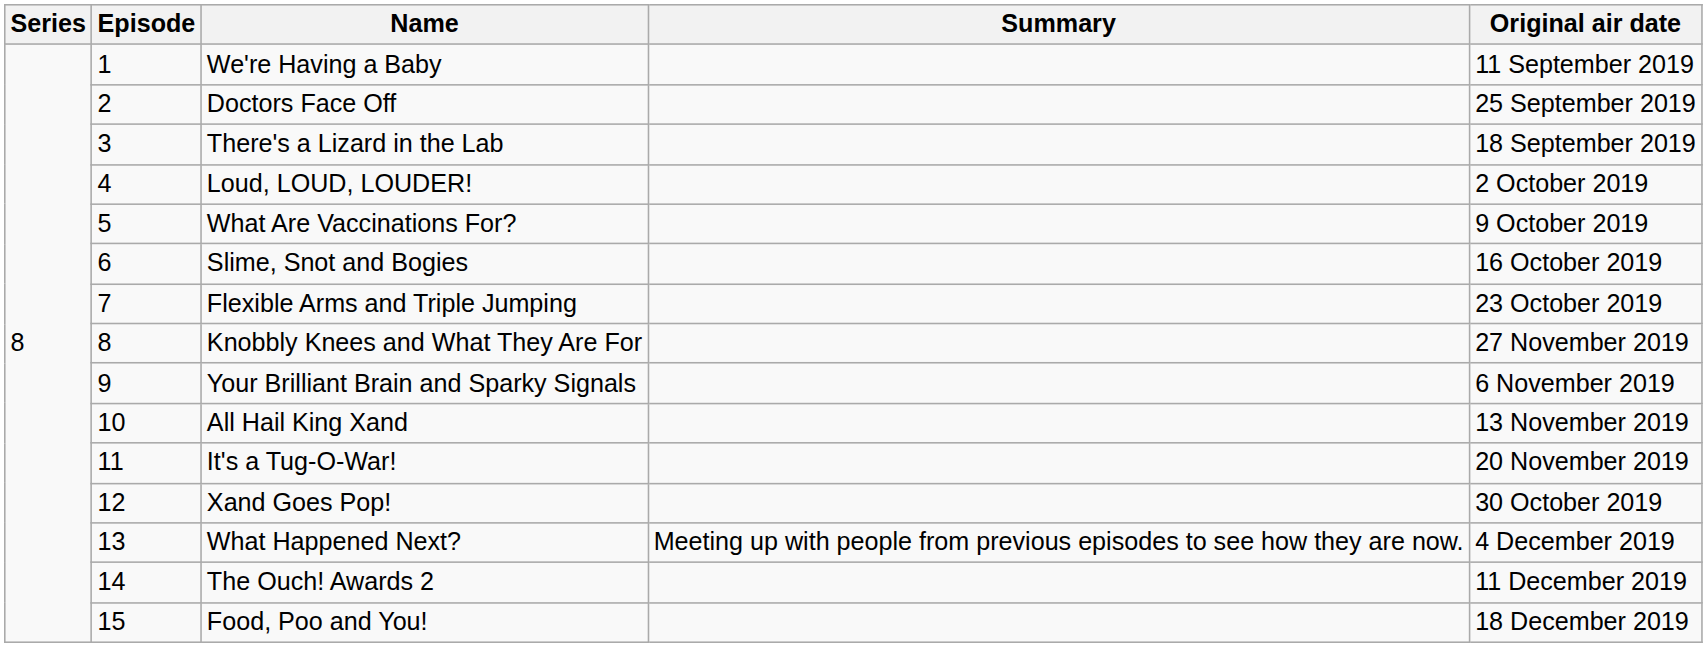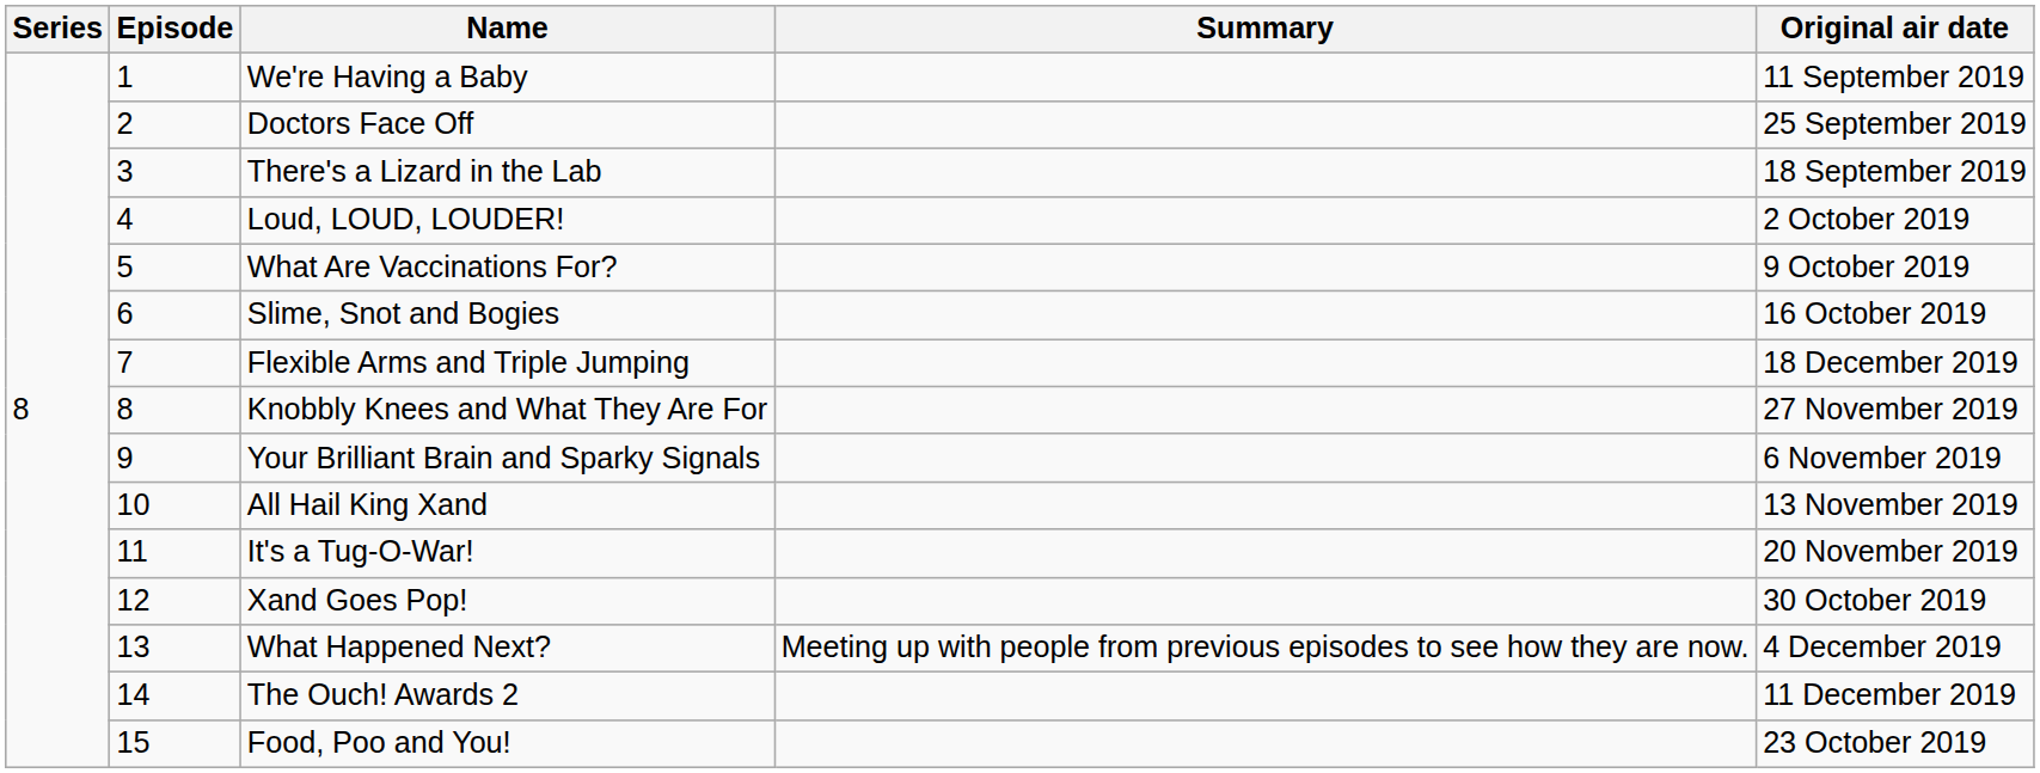 <table class="wikitable">
 <tr>
 <th>Series</th>
 <th>Episode</th>
 <th>Name</th>
 <th>Summary</th>
 <th>Original air date</th>
 </tr>
 <tr>
 <td rowspan="15">8</td>
 <td>1</td>
 <td>We're Having a Baby</td>
 <td></td>
 <td>11 September 2019</td>
 </tr>
 <tr>
 <td>2</td>
 <td>Doctors Face Off</td>
 <td></td>
 <td>25 September 2019</td>
 </tr>
 <tr>
 <td>3</td>
 <td>There's a Lizard in the Lab</td>
 <td></td>
 <td>18 September 2019</td>
 </tr>
 <tr>
 <td>4</td>
 <td>Loud, LOUD, LOUDER!</td>
 <td></td>
 <td>2 October 2019</td>
 </tr>
 <tr>
 <td>5</td>
 <td>What Are Vaccinations For?</td>
 <td></td>
 <td>9 October 2019</td>
 </tr>
 <tr>
 <td>6</td>
 <td>Slime, Snot and Bogies</td>
 <td></td>
 <td>16 October 2019</td>
 </tr>
 <tr>
 <td>7</td>
 <td>Flexible Arms and Triple Jumping</td>
 <td></td>
-<td>23 October 2019</td>
+<td>18 December 2019</td>
 </tr>
 <tr>
 <td>8</td>
 <td>Knobbly Knees and What They Are For</td>
 <td></td>
 <td>27 November 2019</td>
 </tr>
 <tr>
 <td>9</td>
 <td>Your Brilliant Brain and Sparky Signals</td>
 <td></td>
 <td>6 November 2019</td>
 </tr>
 <tr>
 <td>10</td>
 <td>All Hail King Xand</td>
 <td></td>
 <td>13 November 2019</td>
 </tr>
 <tr>
 <td>11</td>
 <td>It's a Tug-O-War!</td>
 <td></td>
 <td>20 November 2019</td>
 </tr>
 <tr>
 <td>12</td>
 <td>Xand Goes Pop!</td>
 <td></td>
 <td>30 October 2019</td>
 </tr>
 <tr>
 <td>13</td>
 <td>What Happened Next?</td>
 <td>Meeting up with people from previous episodes to see how they are now.</td>
 <td>4 December 2019</td>
 </tr>
 <tr>
 <td>14</td>
 <td>The Ouch! Awards 2</td>
 <td></td>
 <td>11 December 2019</td>
 </tr>
 <tr>
 <td>15</td>
 <td>Food, Poo and You!</td>
 <td></td>
-<td>18 December 2019</td>
+<td>23 October 2019</td>
 </tr>
 </table>
